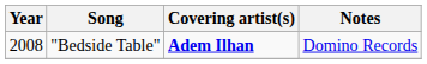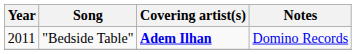 <table class="wikitable plainrowheaders" style="text-align:left;font-size:100%;">
 <tr>
 <th>Year</th>
 <th>Song</th>
 <th>Covering artist(s)</th>
 <th>Notes</th>
 </tr>
 <tr>
-<td>2008</td>
+<td>2011</td>
 <td>"Bedside Table"</td>
 <td><strong><a href='#'>Adem Ilhan</a></strong></td>
 <td><a href='#'>Domino Records</a></td>
 </tr>
 <tr>
 </tr>
 </table>
